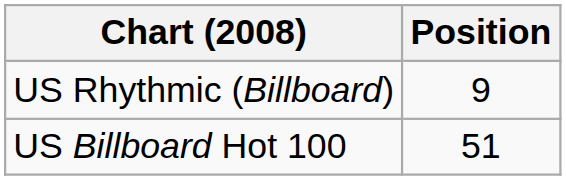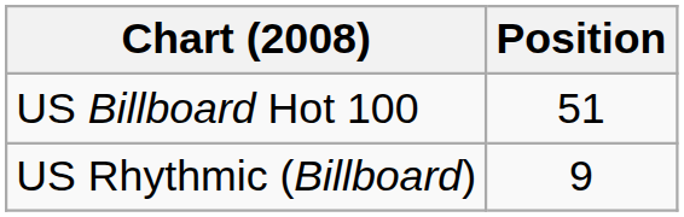 <table class="wikitable sortable">
 <tr>
 <th>Chart (2008)</th>
 <th>Position</th>
 </tr>
 <tr>
+<td>US <em>Billboard</em> Hot 100</td>
+<td align="center">51</td>
+</tr>
+<tr>
 <td>US Rhythmic (<em>Billboard</em>)</td>
 <td align="center">9</td>
 </tr>
-<tr>
-<td>US <em>Billboard</em> Hot 100</td>
-<td align="center">51</td>
-</tr>
 </table>
